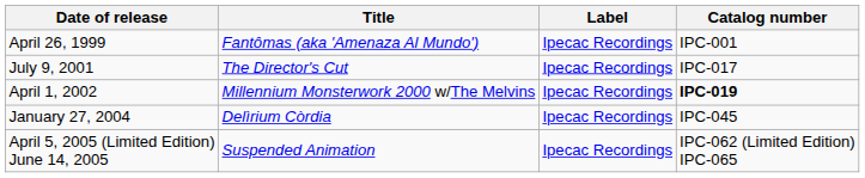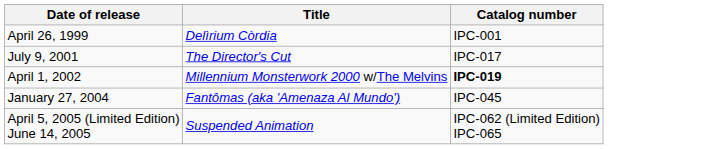 <table class="wikitable">
 <tr>
 <th>Date of release</th>
 <th>Title</th>
-<th>Label</th>
 <th>Catalog number</th>
 </tr>
 <tr>
 <td>April 26, 1999</td>
-<td><em><a href='#'>Fantômas (aka 'Amenaza Al Mundo')</a></em></td>
-<td><a href='#'>Ipecac Recordings</a></td>
+<td><em><a href='#'>Delìrium Còrdia</a></em></td>
 <td>IPC-001</td>
 </tr>
 <tr>
 <td>July 9, 2001</td>
 <td><em><a href='#'>The Director's Cut</a></em></td>
-<td><a href='#'>Ipecac Recordings</a></td>
 <td>IPC-017</td>
 </tr>
 <tr>
 <td>April 1, 2002</td>
 <td><em><a href='#'>Millennium Monsterwork 2000</a></em> w/<a href='#'>The Melvins</a></td>
-<td><a href='#'>Ipecac Recordings</a></td>
 <td><strong>IPC-019</strong></td>
 </tr>
 <tr>
 <td>January 27, 2004</td>
-<td><em><a href='#'>Delìrium Còrdia</a></em></td>
-<td><a href='#'>Ipecac Recordings</a></td>
+<td><em><a href='#'>Fantômas (aka 'Amenaza Al Mundo')</a></em></td>
 <td>IPC-045</td>
 </tr>
 <tr>
 <td>April 5, 2005 (Limited Edition)<br>June 14, 2005</td>
 <td><em><a href='#'>Suspended Animation</a></em></td>
-<td><a href='#'>Ipecac Recordings</a></td>
 <td>IPC-062 (Limited Edition)<br>IPC-065</td>
 </tr>
 </table>
